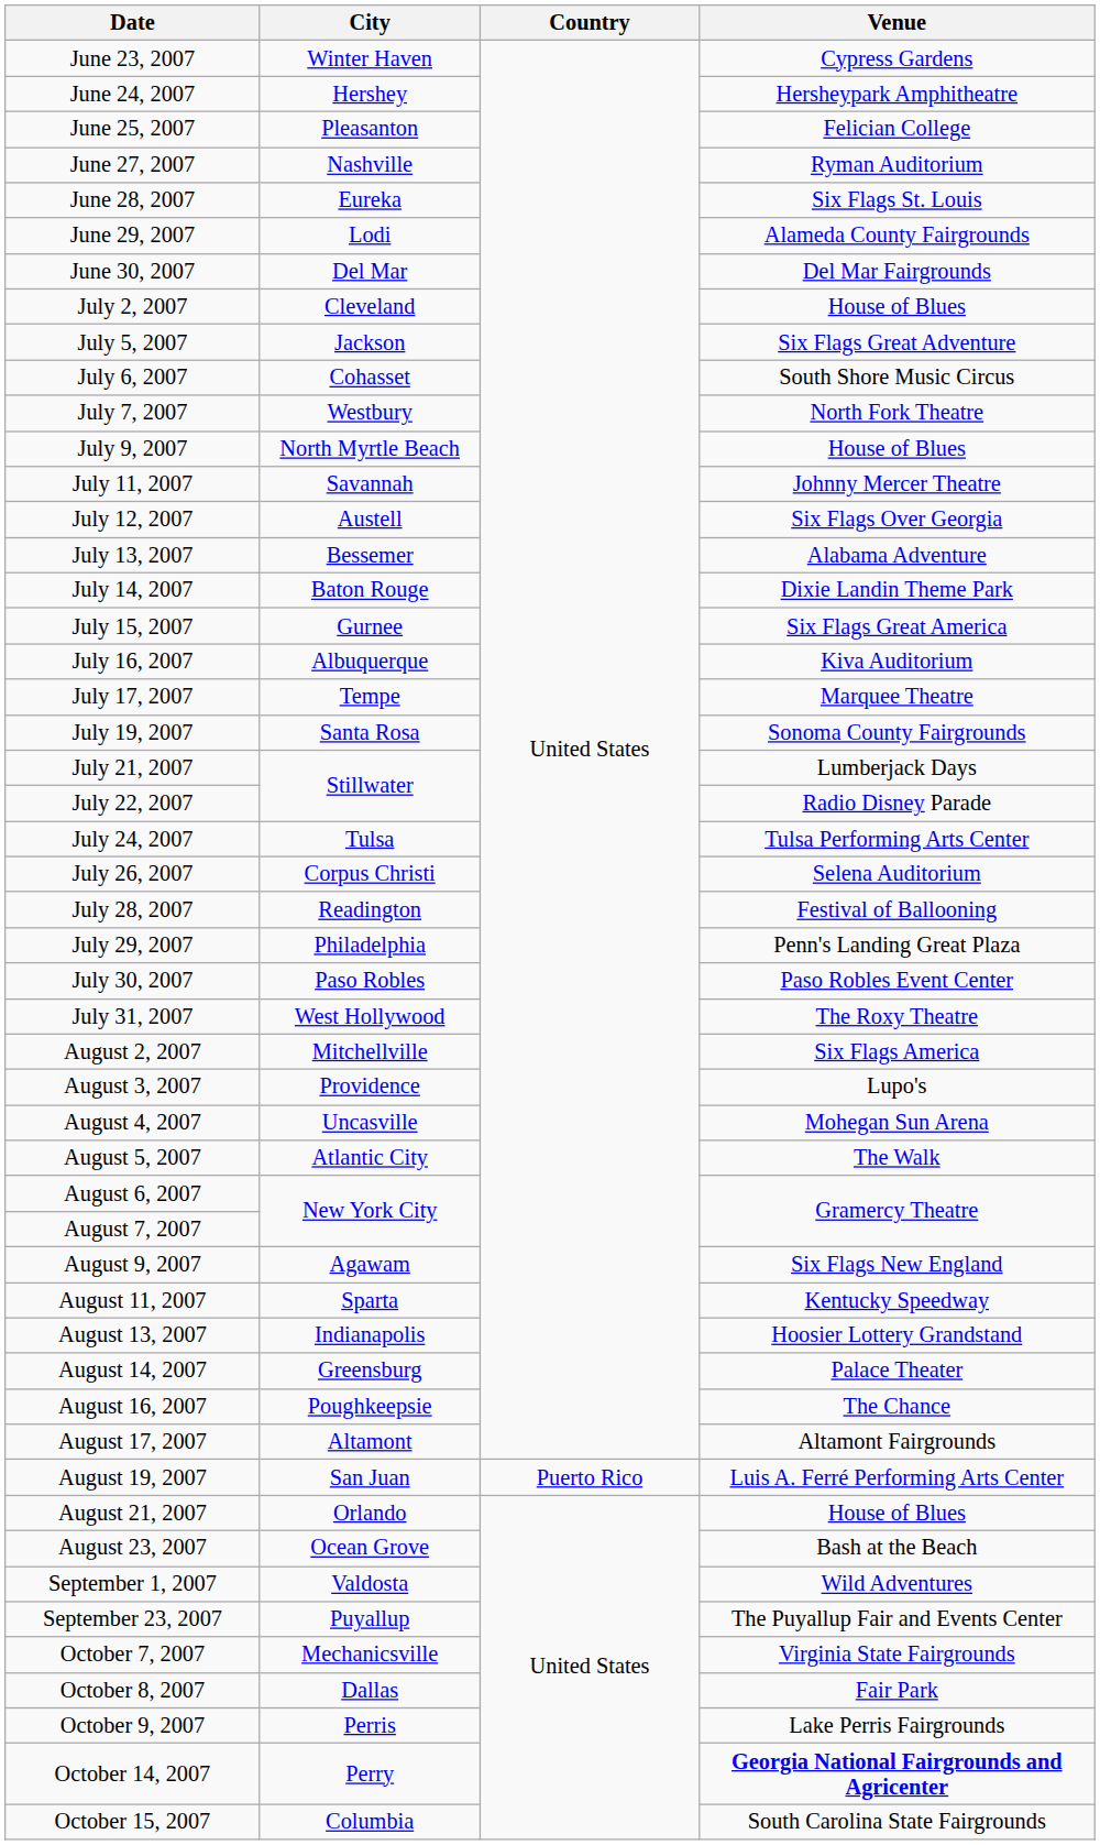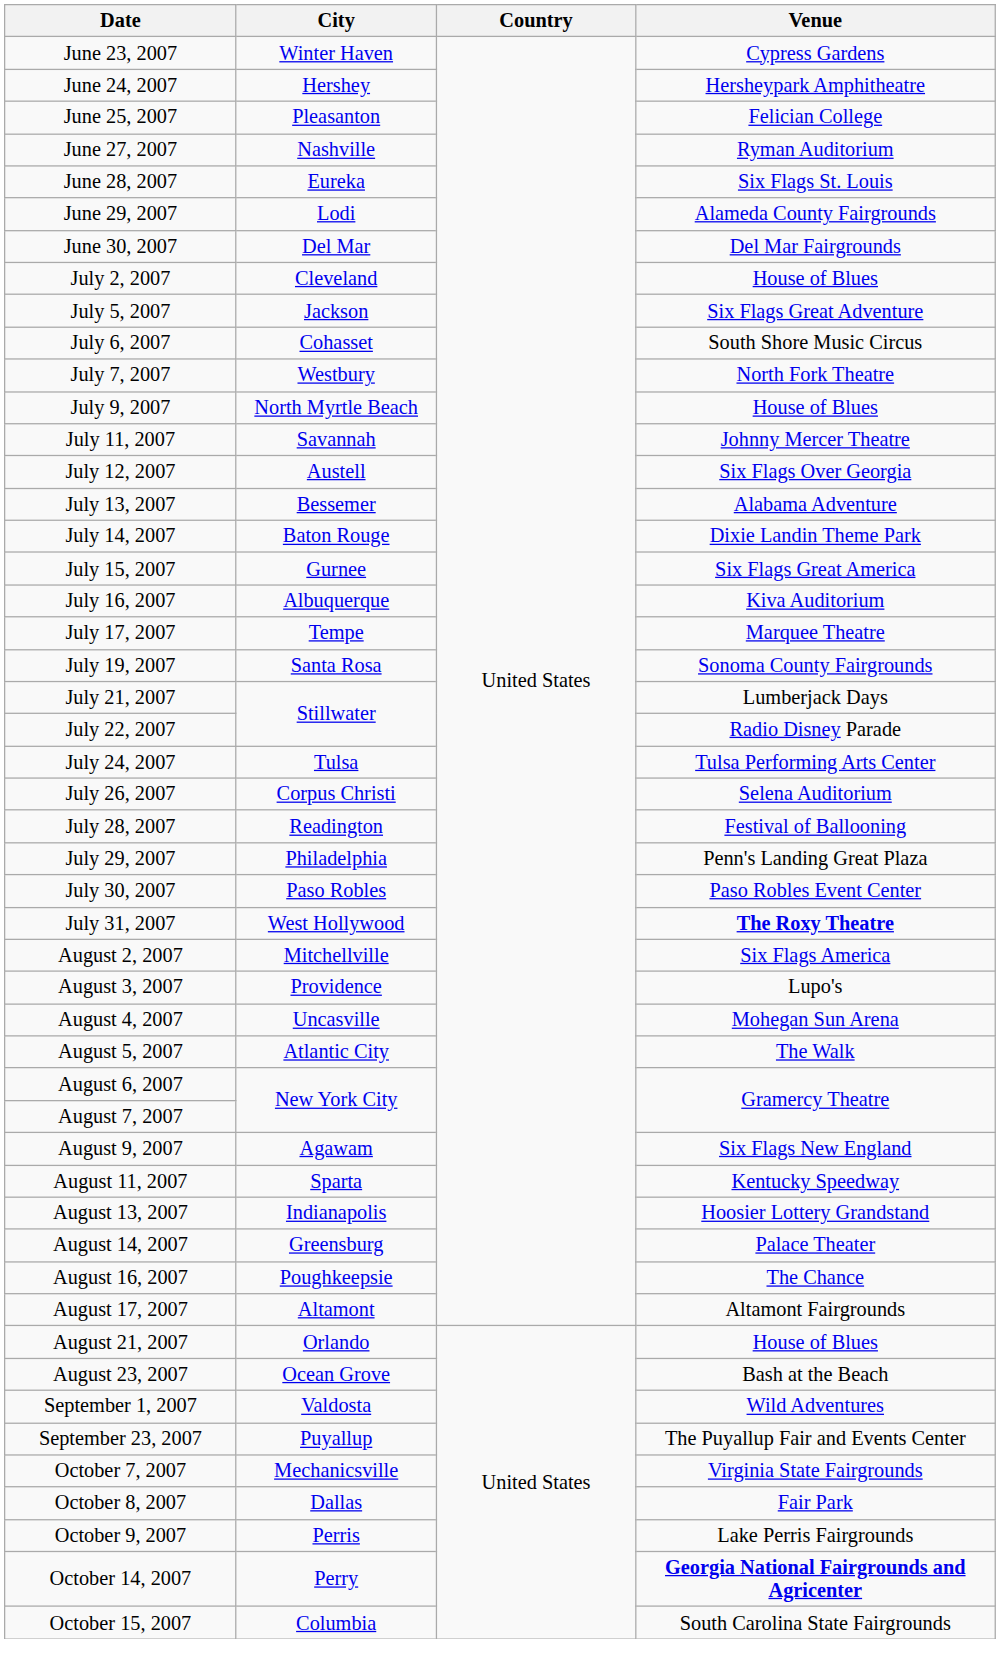 <table class="wikitable" style="text-align:center">
 <tr>
 <th width="175">Date</th>
 <th width="150">City</th>
 <th width="150">Country</th>
 <th width="275">Venue</th>
 </tr>
 <tr>
 <td>June 23, 2007</td>
 <td><a href='#'>Winter Haven</a></td>
 <td rowspan="40">United States</td>
 <td><a href='#'>Cypress Gardens</a></td>
 </tr>
 <tr>
 <td>June 24, 2007</td>
 <td><a href='#'>Hershey</a></td>
 <td><a href='#'>Hersheypark Amphitheatre</a></td>
 </tr>
 <tr>
 <td>June 25, 2007</td>
 <td><a href='#'>Pleasanton</a></td>
 <td><a href='#'>Felician College</a></td>
 </tr>
 <tr>
 <td>June 27, 2007</td>
 <td><a href='#'>Nashville</a></td>
 <td><a href='#'>Ryman Auditorium</a></td>
 </tr>
 <tr>
 <td>June 28, 2007</td>
 <td><a href='#'>Eureka</a></td>
 <td><a href='#'>Six Flags St. Louis</a></td>
 </tr>
 <tr>
 <td>June 29, 2007</td>
 <td><a href='#'>Lodi</a></td>
 <td><a href='#'>Alameda County Fairgrounds</a></td>
 </tr>
 <tr>
 <td>June 30, 2007</td>
 <td><a href='#'>Del Mar</a></td>
 <td><a href='#'>Del Mar Fairgrounds</a></td>
 </tr>
 <tr>
 <td>July 2, 2007</td>
 <td><a href='#'>Cleveland</a></td>
 <td><a href='#'>House of Blues</a></td>
 </tr>
 <tr>
 <td>July 5, 2007</td>
 <td><a href='#'>Jackson</a></td>
 <td><a href='#'>Six Flags Great Adventure</a></td>
 </tr>
 <tr>
 <td>July 6, 2007</td>
 <td><a href='#'>Cohasset</a></td>
 <td>South Shore Music Circus</td>
 </tr>
 <tr>
 <td>July 7, 2007</td>
 <td><a href='#'>Westbury</a></td>
 <td><a href='#'>North Fork Theatre</a></td>
 </tr>
 <tr>
 <td>July 9, 2007</td>
 <td><a href='#'>North Myrtle Beach</a></td>
 <td><a href='#'>House of Blues</a></td>
 </tr>
 <tr>
 <td>July 11, 2007</td>
 <td><a href='#'>Savannah</a></td>
 <td><a href='#'>Johnny Mercer Theatre</a></td>
 </tr>
 <tr>
 <td>July 12, 2007</td>
 <td><a href='#'>Austell</a></td>
 <td><a href='#'>Six Flags Over Georgia</a></td>
 </tr>
 <tr>
 <td>July 13, 2007</td>
 <td><a href='#'>Bessemer</a></td>
 <td><a href='#'>Alabama Adventure</a></td>
 </tr>
 <tr>
 <td>July 14, 2007</td>
 <td><a href='#'>Baton Rouge</a></td>
 <td><a href='#'>Dixie Landin Theme Park</a></td>
 </tr>
 <tr>
 <td>July 15, 2007</td>
 <td><a href='#'>Gurnee</a></td>
 <td><a href='#'>Six Flags Great America</a></td>
 </tr>
 <tr>
 <td>July 16, 2007</td>
 <td><a href='#'>Albuquerque</a></td>
 <td><a href='#'>Kiva Auditorium</a></td>
 </tr>
 <tr>
 <td>July 17, 2007</td>
 <td><a href='#'>Tempe</a></td>
 <td><a href='#'>Marquee Theatre</a></td>
 </tr>
 <tr>
 <td>July 19, 2007</td>
 <td><a href='#'>Santa Rosa</a></td>
 <td><a href='#'>Sonoma County Fairgrounds</a></td>
 </tr>
 <tr>
 <td>July 21, 2007</td>
 <td rowspan="2"><a href='#'>Stillwater</a></td>
 <td>Lumberjack Days</td>
 </tr>
 <tr>
 <td>July 22, 2007</td>
 <td><a href='#'>Radio Disney</a> Parade</td>
 </tr>
 <tr>
 <td>July 24, 2007</td>
 <td><a href='#'>Tulsa</a></td>
 <td><a href='#'>Tulsa Performing Arts Center</a></td>
 </tr>
 <tr>
 <td>July 26, 2007</td>
 <td><a href='#'>Corpus Christi</a></td>
 <td><a href='#'>Selena Auditorium</a></td>
 </tr>
 <tr>
 <td>July 28, 2007</td>
 <td><a href='#'>Readington</a></td>
 <td><a href='#'>Festival of Ballooning</a></td>
 </tr>
 <tr>
 <td>July 29, 2007</td>
 <td><a href='#'>Philadelphia</a></td>
 <td>Penn's Landing Great Plaza</td>
 </tr>
 <tr>
 <td>July 30, 2007</td>
 <td><a href='#'>Paso Robles</a></td>
 <td><a href='#'>Paso Robles Event Center</a></td>
 </tr>
 <tr>
 <td>July 31, 2007</td>
 <td><a href='#'>West Hollywood</a></td>
-<td><a href='#'>The Roxy Theatre</a></td>
+<td><strong><a href='#'>The Roxy Theatre</a></strong></td>
 </tr>
 <tr>
 <td>August 2, 2007</td>
 <td><a href='#'>Mitchellville</a></td>
 <td><a href='#'>Six Flags America</a></td>
 </tr>
 <tr>
 <td>August 3, 2007</td>
 <td><a href='#'>Providence</a></td>
 <td>Lupo's</td>
 </tr>
 <tr>
 <td>August 4, 2007</td>
 <td><a href='#'>Uncasville</a></td>
 <td><a href='#'>Mohegan Sun Arena</a></td>
 </tr>
 <tr>
 <td>August 5, 2007</td>
 <td><a href='#'>Atlantic City</a></td>
 <td><a href='#'>The Walk</a></td>
 </tr>
 <tr>
 <td>August 6, 2007</td>
 <td rowspan="2"><a href='#'>New York City</a></td>
 <td rowspan="2"><a href='#'>Gramercy Theatre</a></td>
 </tr>
 <tr>
 <td>August 7, 2007</td>
 </tr>
 <tr>
 <td>August 9, 2007</td>
 <td><a href='#'>Agawam</a></td>
 <td><a href='#'>Six Flags New England</a></td>
 </tr>
 <tr>
 <td>August 11, 2007</td>
 <td><a href='#'>Sparta</a></td>
 <td><a href='#'>Kentucky Speedway</a></td>
 </tr>
 <tr>
 <td>August 13, 2007</td>
 <td><a href='#'>Indianapolis</a></td>
 <td><a href='#'>Hoosier Lottery Grandstand</a></td>
 </tr>
 <tr>
 <td>August 14, 2007</td>
 <td><a href='#'>Greensburg</a></td>
 <td><a href='#'>Palace Theater</a></td>
 </tr>
 <tr>
 <td>August 16, 2007</td>
 <td><a href='#'>Poughkeepsie</a></td>
 <td><a href='#'>The Chance</a></td>
 </tr>
 <tr>
 <td>August 17, 2007</td>
 <td><a href='#'>Altamont</a></td>
 <td>Altamont Fairgrounds</td>
 </tr>
 <tr>
-<td>August 19, 2007</td>
-<td><a href='#'>San Juan</a></td>
-<td><a href='#'>Puerto Rico</a></td>
-<td><a href='#'>Luis A. Ferré Performing Arts Center</a></td>
-</tr>
-<tr>
 <td>August 21, 2007</td>
 <td><a href='#'>Orlando</a></td>
 <td rowspan="9">United States</td>
 <td><a href='#'>House of Blues</a></td>
 </tr>
 <tr>
 <td>August 23, 2007</td>
 <td><a href='#'>Ocean Grove</a></td>
 <td>Bash at the Beach</td>
 </tr>
 <tr>
 <td>September 1, 2007</td>
 <td><a href='#'>Valdosta</a></td>
 <td><a href='#'>Wild Adventures</a></td>
 </tr>
 <tr>
 <td>September 23, 2007</td>
 <td><a href='#'>Puyallup</a></td>
 <td>The Puyallup Fair and Events Center</td>
 </tr>
 <tr>
 <td>October 7, 2007</td>
 <td><a href='#'>Mechanicsville</a></td>
 <td><a href='#'>Virginia State Fairgrounds</a></td>
 </tr>
 <tr>
 <td>October 8, 2007</td>
 <td><a href='#'>Dallas</a></td>
 <td><a href='#'>Fair Park</a></td>
 </tr>
 <tr>
 <td>October 9, 2007</td>
 <td><a href='#'>Perris</a></td>
 <td>Lake Perris Fairgrounds</td>
 </tr>
 <tr>
 <td>October 14, 2007</td>
 <td><a href='#'>Perry</a></td>
 <td><strong><a href='#'>Georgia National Fairgrounds and Agricenter</a></strong></td>
 </tr>
 <tr>
 <td>October 15, 2007</td>
 <td><a href='#'>Columbia</a></td>
 <td>South Carolina State Fairgrounds</td>
 </tr>
 </table>
